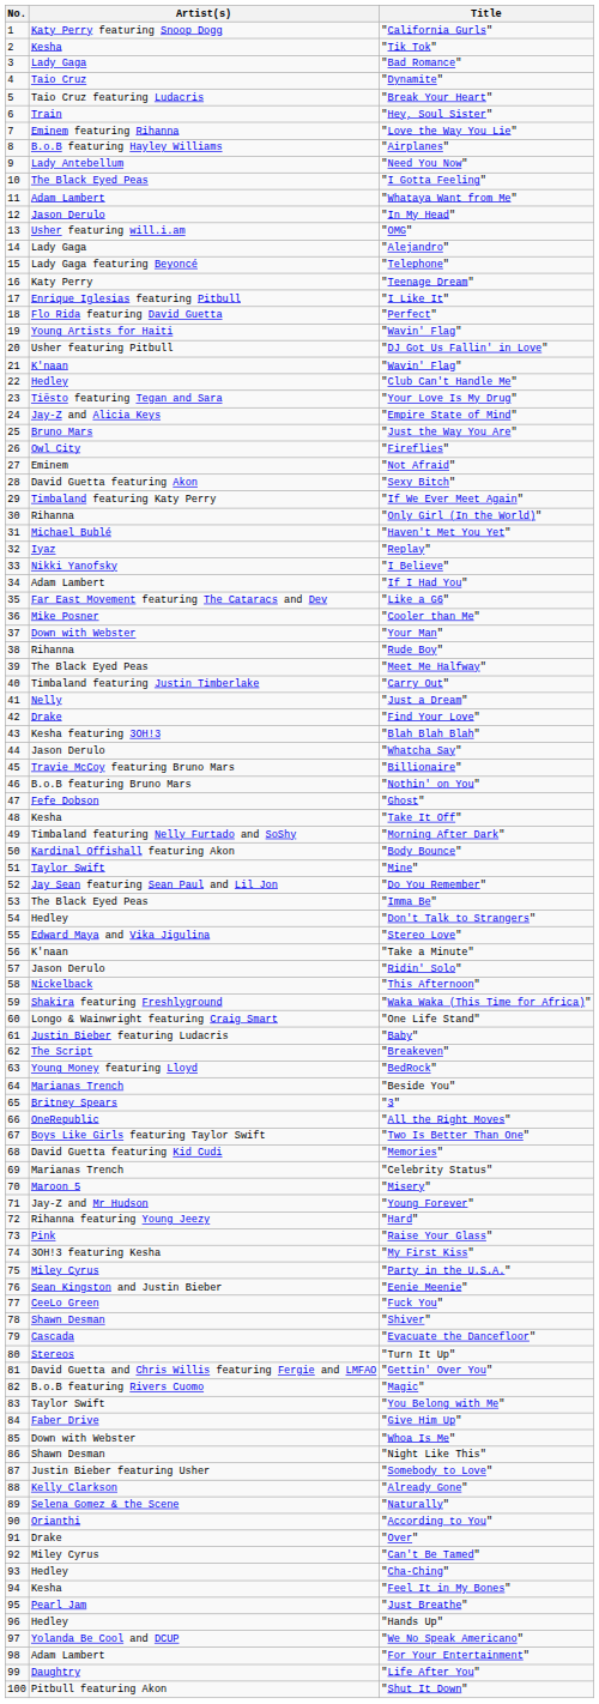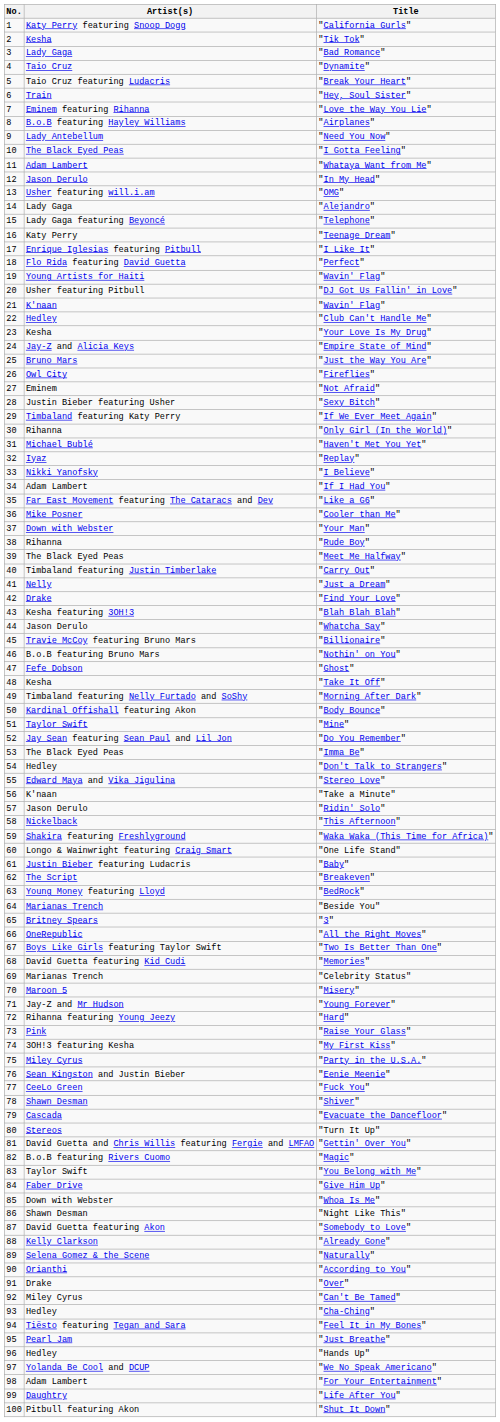 <table class="wikitable">
 <tr>
 <th>No.</th>
 <th>Artist(s)</th>
 <th>Title</th>
 </tr>
 <tr>
 <td>1</td>
 <td><a href='#'>Katy Perry</a> featuring <a href='#'>Snoop Dogg</a></td>
 <td>"<a href='#'>California Gurls</a>"</td>
 </tr>
 <tr>
 <td>2</td>
 <td><a href='#'>Kesha</a></td>
 <td>"<a href='#'>Tik Tok</a>"</td>
 </tr>
 <tr>
 <td>3</td>
 <td><a href='#'>Lady Gaga</a></td>
 <td>"<a href='#'>Bad Romance</a>"</td>
 </tr>
 <tr>
 <td>4</td>
 <td><a href='#'>Taio Cruz</a></td>
 <td>"<a href='#'>Dynamite</a>"</td>
 </tr>
 <tr>
 <td>5</td>
 <td>Taio Cruz featuring <a href='#'>Ludacris</a></td>
 <td>"<a href='#'>Break Your Heart</a>"</td>
 </tr>
 <tr>
 <td>6</td>
 <td><a href='#'>Train</a></td>
 <td>"<a href='#'>Hey, Soul Sister</a>"</td>
 </tr>
 <tr>
 <td>7</td>
 <td><a href='#'>Eminem</a> featuring <a href='#'>Rihanna</a></td>
 <td>"<a href='#'>Love the Way You Lie</a>"</td>
 </tr>
 <tr>
 <td>8</td>
 <td><a href='#'>B.o.B</a> featuring <a href='#'>Hayley Williams</a></td>
 <td>"<a href='#'>Airplanes</a>"</td>
 </tr>
 <tr>
 <td>9</td>
 <td><a href='#'>Lady Antebellum</a></td>
 <td>"<a href='#'>Need You Now</a>"</td>
 </tr>
 <tr>
 <td>10</td>
 <td><a href='#'>The Black Eyed Peas</a></td>
 <td>"<a href='#'>I Gotta Feeling</a>"</td>
 </tr>
 <tr>
 <td>11</td>
 <td><a href='#'>Adam Lambert</a></td>
 <td>"<a href='#'>Whataya Want from Me</a>"</td>
 </tr>
 <tr>
 <td>12</td>
 <td><a href='#'>Jason Derulo</a></td>
 <td>"<a href='#'>In My Head</a>"</td>
 </tr>
 <tr>
 <td>13</td>
 <td><a href='#'>Usher</a> featuring <a href='#'>will.i.am</a></td>
 <td>"<a href='#'>OMG</a>"</td>
 </tr>
 <tr>
 <td>14</td>
 <td>Lady Gaga</td>
 <td>"<a href='#'>Alejandro</a>"</td>
 </tr>
 <tr>
 <td>15</td>
 <td>Lady Gaga featuring <a href='#'>Beyoncé</a></td>
 <td>"<a href='#'>Telephone</a>"</td>
 </tr>
 <tr>
 <td>16</td>
 <td>Katy Perry</td>
 <td>"<a href='#'>Teenage Dream</a>"</td>
 </tr>
 <tr>
 <td>17</td>
 <td><a href='#'>Enrique Iglesias</a> featuring <a href='#'>Pitbull</a></td>
 <td>"<a href='#'>I Like It</a>"</td>
 </tr>
 <tr>
 <td>18</td>
 <td><a href='#'>Flo Rida</a> featuring <a href='#'>David Guetta</a></td>
 <td>"<a href='#'>Perfect</a>"</td>
 </tr>
 <tr>
 <td>19</td>
 <td><a href='#'>Young Artists for Haiti</a></td>
 <td>"<a href='#'>Wavin' Flag</a>"</td>
 </tr>
 <tr>
 <td>20</td>
 <td>Usher featuring Pitbull</td>
 <td>"<a href='#'>DJ Got Us Fallin' in Love</a>"</td>
 </tr>
 <tr>
 <td>21</td>
 <td><a href='#'>K'naan</a></td>
 <td>"<a href='#'>Wavin' Flag</a>"</td>
 </tr>
 <tr>
 <td>22</td>
 <td><a href='#'>Hedley</a></td>
 <td>"<a href='#'>Club Can't Handle Me</a>"</td>
 </tr>
 <tr>
 <td>23</td>
-<td><a href='#'>Tiësto</a> featuring <a href='#'>Tegan and Sara</a></td>
+<td>Kesha</td>
 <td>"<a href='#'>Your Love Is My Drug</a>"</td>
 </tr>
 <tr>
 <td>24</td>
 <td><a href='#'>Jay-Z</a> and <a href='#'>Alicia Keys</a></td>
 <td>"<a href='#'>Empire State of Mind</a>"</td>
 </tr>
 <tr>
 <td>25</td>
 <td><a href='#'>Bruno Mars</a></td>
 <td>"<a href='#'>Just the Way You Are</a>"</td>
 </tr>
 <tr>
 <td>26</td>
 <td><a href='#'>Owl City</a></td>
 <td>"<a href='#'>Fireflies</a>"</td>
 </tr>
 <tr>
 <td>27</td>
 <td>Eminem</td>
 <td>"<a href='#'>Not Afraid</a>"</td>
 </tr>
 <tr>
 <td>28</td>
-<td>David Guetta featuring <a href='#'>Akon</a></td>
+<td>Justin Bieber featuring Usher</td>
 <td>"<a href='#'>Sexy Bitch</a>"</td>
 </tr>
 <tr>
 <td>29</td>
 <td><a href='#'>Timbaland</a> featuring Katy Perry</td>
 <td>"<a href='#'>If We Ever Meet Again</a>"</td>
 </tr>
 <tr>
 <td>30</td>
 <td>Rihanna</td>
 <td>"<a href='#'>Only Girl (In the World)</a>"</td>
 </tr>
 <tr>
 <td>31</td>
 <td><a href='#'>Michael Bublé</a></td>
 <td>"<a href='#'>Haven't Met You Yet</a>"</td>
 </tr>
 <tr>
 <td>32</td>
 <td><a href='#'>Iyaz</a></td>
 <td>"<a href='#'>Replay</a>"</td>
 </tr>
 <tr>
 <td>33</td>
 <td><a href='#'>Nikki Yanofsky</a></td>
 <td>"<a href='#'>I Believe</a>"</td>
 </tr>
 <tr>
 <td>34</td>
 <td>Adam Lambert</td>
 <td>"<a href='#'>If I Had You</a>"</td>
 </tr>
 <tr>
 <td>35</td>
 <td><a href='#'>Far East Movement</a> featuring <a href='#'>The Cataracs</a> and <a href='#'>Dev</a></td>
 <td>"<a href='#'>Like a G6</a>"</td>
 </tr>
 <tr>
 <td>36</td>
 <td><a href='#'>Mike Posner</a></td>
 <td>"<a href='#'>Cooler than Me</a>"</td>
 </tr>
 <tr>
 <td>37</td>
 <td><a href='#'>Down with Webster</a></td>
 <td>"<a href='#'>Your Man</a>"</td>
 </tr>
 <tr>
 <td>38</td>
 <td>Rihanna</td>
 <td>"<a href='#'>Rude Boy</a>"</td>
 </tr>
 <tr>
 <td>39</td>
 <td>The Black Eyed Peas</td>
 <td>"<a href='#'>Meet Me Halfway</a>"</td>
 </tr>
 <tr>
 <td>40</td>
 <td>Timbaland featuring <a href='#'>Justin Timberlake</a></td>
 <td>"<a href='#'>Carry Out</a>"</td>
 </tr>
 <tr>
 <td>41</td>
 <td><a href='#'>Nelly</a></td>
 <td>"<a href='#'>Just a Dream</a>"</td>
 </tr>
 <tr>
 <td>42</td>
 <td><a href='#'>Drake</a></td>
 <td>"<a href='#'>Find Your Love</a>"</td>
 </tr>
 <tr>
 <td>43</td>
 <td>Kesha featuring <a href='#'>3OH!3</a></td>
 <td>"<a href='#'>Blah Blah Blah</a>"</td>
 </tr>
 <tr>
 <td>44</td>
 <td>Jason Derulo</td>
 <td>"<a href='#'>Whatcha Say</a>"</td>
 </tr>
 <tr>
 <td>45</td>
 <td><a href='#'>Travie McCoy</a> featuring Bruno Mars</td>
 <td>"<a href='#'>Billionaire</a>"</td>
 </tr>
 <tr>
 <td>46</td>
 <td>B.o.B featuring Bruno Mars</td>
 <td>"<a href='#'>Nothin' on You</a>"</td>
 </tr>
 <tr>
 <td>47</td>
 <td><a href='#'>Fefe Dobson</a></td>
 <td>"<a href='#'>Ghost</a>"</td>
 </tr>
 <tr>
 <td>48</td>
 <td>Kesha</td>
 <td>"<a href='#'>Take It Off</a>"</td>
 </tr>
 <tr>
 <td>49</td>
 <td>Timbaland featuring <a href='#'>Nelly Furtado</a> and <a href='#'>SoShy</a></td>
 <td>"<a href='#'>Morning After Dark</a>"</td>
 </tr>
 <tr>
 <td>50</td>
 <td><a href='#'>Kardinal Offishall</a> featuring Akon</td>
 <td>"<a href='#'>Body Bounce</a>"</td>
 </tr>
 <tr>
 <td>51</td>
 <td><a href='#'>Taylor Swift</a></td>
 <td>"<a href='#'>Mine</a>"</td>
 </tr>
 <tr>
 <td>52</td>
 <td><a href='#'>Jay Sean</a> featuring <a href='#'>Sean Paul</a> and <a href='#'>Lil Jon</a></td>
 <td>"<a href='#'>Do You Remember</a>"</td>
 </tr>
 <tr>
 <td>53</td>
 <td>The Black Eyed Peas</td>
 <td>"<a href='#'>Imma Be</a>"</td>
 </tr>
 <tr>
 <td>54</td>
 <td>Hedley</td>
 <td>"<a href='#'>Don't Talk to Strangers</a>"</td>
 </tr>
 <tr>
 <td>55</td>
 <td><a href='#'>Edward Maya</a> and <a href='#'>Vika Jigulina</a></td>
 <td>"<a href='#'>Stereo Love</a>"</td>
 </tr>
 <tr>
 <td>56</td>
 <td>K'naan</td>
 <td>"Take a Minute"</td>
 </tr>
 <tr>
 <td>57</td>
 <td>Jason Derulo</td>
 <td>"<a href='#'>Ridin' Solo</a>"</td>
 </tr>
 <tr>
 <td>58</td>
 <td><a href='#'>Nickelback</a></td>
 <td>"<a href='#'>This Afternoon</a>"</td>
 </tr>
 <tr>
 <td>59</td>
 <td><a href='#'>Shakira</a> featuring <a href='#'>Freshlyground</a></td>
 <td>"<a href='#'>Waka Waka (This Time for Africa)</a>"</td>
 </tr>
 <tr>
 <td>60</td>
 <td>Longo & Wainwright featuring <a href='#'>Craig Smart</a></td>
 <td>"One Life Stand"</td>
 </tr>
 <tr>
 <td>61</td>
 <td><a href='#'>Justin Bieber</a> featuring Ludacris</td>
 <td>"<a href='#'>Baby</a>"</td>
 </tr>
 <tr>
 <td>62</td>
 <td><a href='#'>The Script</a></td>
 <td>"<a href='#'>Breakeven</a>"</td>
 </tr>
 <tr>
 <td>63</td>
 <td><a href='#'>Young Money</a> featuring <a href='#'>Lloyd</a></td>
 <td>"<a href='#'>BedRock</a>"</td>
 </tr>
 <tr>
 <td>64</td>
 <td><a href='#'>Marianas Trench</a></td>
 <td>"Beside You"</td>
 </tr>
 <tr>
 <td>65</td>
 <td><a href='#'>Britney Spears</a></td>
 <td>"<a href='#'>3</a>"</td>
 </tr>
 <tr>
 <td>66</td>
 <td><a href='#'>OneRepublic</a></td>
 <td>"<a href='#'>All the Right Moves</a>"</td>
 </tr>
 <tr>
 <td>67</td>
 <td><a href='#'>Boys Like Girls</a> featuring Taylor Swift</td>
 <td>"<a href='#'>Two Is Better Than One</a>"</td>
 </tr>
 <tr>
 <td>68</td>
 <td>David Guetta featuring <a href='#'>Kid Cudi</a></td>
 <td>"<a href='#'>Memories</a>"</td>
 </tr>
 <tr>
 <td>69</td>
 <td>Marianas Trench</td>
 <td>"Celebrity Status"</td>
 </tr>
 <tr>
 <td>70</td>
 <td><a href='#'>Maroon 5</a></td>
 <td>"<a href='#'>Misery</a>"</td>
 </tr>
 <tr>
 <td>71</td>
 <td>Jay-Z and <a href='#'>Mr Hudson</a></td>
 <td>"<a href='#'>Young Forever</a>"</td>
 </tr>
 <tr>
 <td>72</td>
 <td>Rihanna featuring <a href='#'>Young Jeezy</a></td>
 <td>"<a href='#'>Hard</a>"</td>
 </tr>
 <tr>
 <td>73</td>
 <td><a href='#'>Pink</a></td>
 <td>"<a href='#'>Raise Your Glass</a>"</td>
 </tr>
 <tr>
 <td>74</td>
 <td>3OH!3 featuring Kesha</td>
 <td>"<a href='#'>My First Kiss</a>"</td>
 </tr>
 <tr>
 <td>75</td>
 <td><a href='#'>Miley Cyrus</a></td>
 <td>"<a href='#'>Party in the U.S.A.</a>"</td>
 </tr>
 <tr>
 <td>76</td>
 <td><a href='#'>Sean Kingston</a> and Justin Bieber</td>
 <td>"<a href='#'>Eenie Meenie</a>"</td>
 </tr>
 <tr>
 <td>77</td>
 <td><a href='#'>CeeLo Green</a></td>
 <td>"<a href='#'>Fuck You</a>"</td>
 </tr>
 <tr>
 <td>78</td>
 <td><a href='#'>Shawn Desman</a></td>
 <td>"<a href='#'>Shiver</a>"</td>
 </tr>
 <tr>
 <td>79</td>
 <td><a href='#'>Cascada</a></td>
 <td>"<a href='#'>Evacuate the Dancefloor</a>"</td>
 </tr>
 <tr>
 <td>80</td>
 <td><a href='#'>Stereos</a></td>
 <td>"Turn It Up"</td>
 </tr>
 <tr>
 <td>81</td>
 <td>David Guetta and <a href='#'>Chris Willis</a> featuring <a href='#'>Fergie</a> and <a href='#'>LMFAO</a></td>
 <td>"<a href='#'>Gettin' Over You</a>"</td>
 </tr>
 <tr>
 <td>82</td>
 <td>B.o.B featuring <a href='#'>Rivers Cuomo</a></td>
 <td>"<a href='#'>Magic</a>"</td>
 </tr>
 <tr>
 <td>83</td>
 <td>Taylor Swift</td>
 <td>"<a href='#'>You Belong with Me</a>"</td>
 </tr>
 <tr>
 <td>84</td>
 <td><a href='#'>Faber Drive</a></td>
 <td>"<a href='#'>Give Him Up</a>"</td>
 </tr>
 <tr>
 <td>85</td>
 <td>Down with Webster</td>
 <td>"<a href='#'>Whoa Is Me</a>"</td>
 </tr>
 <tr>
 <td>86</td>
 <td>Shawn Desman</td>
 <td>"Night Like This"</td>
 </tr>
 <tr>
 <td>87</td>
-<td>Justin Bieber featuring Usher</td>
+<td>David Guetta featuring <a href='#'>Akon</a></td>
 <td>"<a href='#'>Somebody to Love</a>"</td>
 </tr>
 <tr>
 <td>88</td>
 <td><a href='#'>Kelly Clarkson</a></td>
 <td>"<a href='#'>Already Gone</a>"</td>
 </tr>
 <tr>
 <td>89</td>
 <td><a href='#'>Selena Gomez & the Scene</a></td>
 <td>"<a href='#'>Naturally</a>"</td>
 </tr>
 <tr>
 <td>90</td>
 <td><a href='#'>Orianthi</a></td>
 <td>"<a href='#'>According to You</a>"</td>
 </tr>
 <tr>
 <td>91</td>
 <td>Drake</td>
 <td>"<a href='#'>Over</a>"</td>
 </tr>
 <tr>
 <td>92</td>
 <td>Miley Cyrus</td>
 <td>"<a href='#'>Can't Be Tamed</a>"</td>
 </tr>
 <tr>
 <td>93</td>
 <td>Hedley</td>
 <td>"<a href='#'>Cha-Ching</a>"</td>
 </tr>
 <tr>
 <td>94</td>
-<td>Kesha</td>
+<td><a href='#'>Tiësto</a> featuring <a href='#'>Tegan and Sara</a></td>
 <td>"<a href='#'>Feel It in My Bones</a>"</td>
 </tr>
 <tr>
 <td>95</td>
 <td><a href='#'>Pearl Jam</a></td>
 <td>"<a href='#'>Just Breathe</a>"</td>
 </tr>
 <tr>
 <td>96</td>
 <td>Hedley</td>
 <td>"Hands Up"</td>
 </tr>
 <tr>
 <td>97</td>
 <td><a href='#'>Yolanda Be Cool</a> and <a href='#'>DCUP</a></td>
 <td>"<a href='#'>We No Speak Americano</a>"</td>
 </tr>
 <tr>
 <td>98</td>
 <td>Adam Lambert</td>
 <td>"<a href='#'>For Your Entertainment</a>"</td>
 </tr>
 <tr>
 <td>99</td>
 <td><a href='#'>Daughtry</a></td>
 <td>"<a href='#'>Life After You</a>"</td>
 </tr>
 <tr>
 <td>100</td>
 <td>Pitbull featuring Akon</td>
 <td>"<a href='#'>Shut It Down</a>"</td>
 </tr>
 </table>
